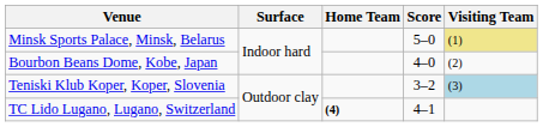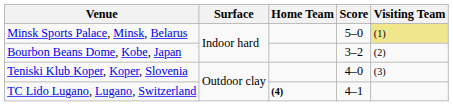 <table class=wikitable style="border:1px solid #AAAAAA;">
 <tr>
 <th>Venue</th>
 <th>Surface</th>
 <th>Home Team</th>
 <th>Score</th>
 <th>Visiting Team</th>
 </tr>
 <tr>
 <td><a href='#'>Minsk Sports Palace</a>, <a href='#'>Minsk</a>, <a href='#'>Belarus</a></td>
 <td rowspan=2>Indoor hard</td>
 <td><strong></strong></td>
 <td align=center>5–0</td>
 <td style="background: khaki;"> <small>(1)</small></td>
 </tr>
 <tr>
 <td><a href='#'>Bourbon Beans Dome</a>, <a href='#'>Kobe</a>, <a href='#'>Japan</a></td>
 <td><strong></strong></td>
-<td align=center>4–0</td>
+<td align=center>3–2</td>
 <td> <small>(2)</small></td>
 </tr>
 <tr>
 <td><a href='#'>Teniski Klub Koper</a>, <a href='#'>Koper</a>, <a href='#'>Slovenia</a></td>
 <td rowspan=2>Outdoor clay</td>
 <td><strong></strong></td>
-<td align=center>3–2</td>
-<td style="background: lightblue;"> <small>(3)</small></td>
+<td align=center>4–0</td>
+<td> <small>(3)</small></td>
 </tr>
 <tr>
 <td><a href='#'>TC Lido Lugano</a>, <a href='#'>Lugano</a>, <a href='#'>Switzerland</a></td>
 <td><strong> <small>(4)</small></strong></td>
 <td align=center>4–1</td>
 <td></td>
 </tr>
 </table>
